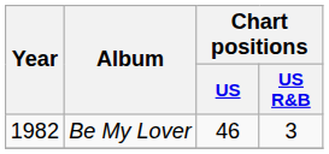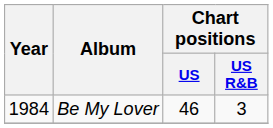 <table class="wikitable" style="text-align:center;">
 <tr>
 <th rowspan="2">Year</th>
 <th rowspan="2">Album</th>
 <th colspan="2">Chart positions</th>
 </tr>
 <tr style="font-size:smaller;">
 <th width="40"><a href='#'>US</a></th>
 <th width="40"><a href='#'>US<br>R&B</a></th>
 </tr>
 <tr>
-<td rowspan="1">1982</td>
+<td rowspan="1">1984</td>
 <td align="left"><em>Be My Lover </em></td>
 <td>46</td>
 <td>3</td>
 </tr>
 <tr>
 </tr>
 </table>
